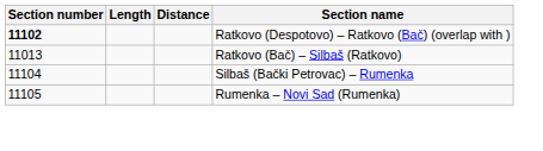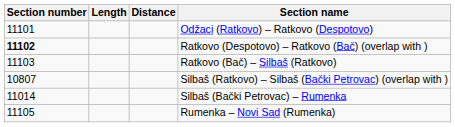 <table class="wikitable">
 <tr>
 <th>Section number</th>
 <th>Length</th>
 <th>Distance</th>
 <th>Section name</th>
 </tr>
 <tr>
+<td>11101</td>
+<td></td>
+<td></td>
+<td><a href='#'>Odžaci</a> (<a href='#'>Ratkovo</a>) – Ratkovo (<a href='#'>Despotovo</a>)</td>
+</tr>
+<tr>
 <td><strong>11102</strong></td>
 <td></td>
 <td></td>
 <td>Ratkovo (Despotovo) – Ratkovo (<a href='#'>Bač</a>) (overlap with )</td>
 </tr>
 <tr>
-<td>11013</td>
+<td>11103</td>
 <td></td>
 <td></td>
 <td>Ratkovo (Bač) – <a href='#'>Silbaš</a> (Ratkovo)</td>
 </tr>
 <tr>
-<td>11104</td>
+<td>10807</td>
+<td></td>
+<td></td>
+<td>Silbaš (Ratkovo) – Silbaš (<a href='#'>Bački Petrovac</a>) (overlap with )</td>
+</tr>
+<tr>
+<td>11014</td>
 <td></td>
 <td></td>
 <td>Silbaš (Bački Petrovac) – <a href='#'>Rumenka</a></td>
 </tr>
 <tr>
 <td>11105</td>
 <td></td>
 <td></td>
 <td>Rumenka – <a href='#'>Novi Sad</a> (Rumenka)</td>
 </tr>
 </table>
